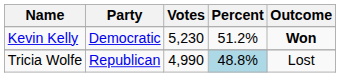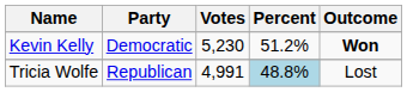 <table class=wikitable style="text-align:center">
 <tr>
 <th>Name</th>
 <th>Party</th>
 <th>Votes</th>
 <th>Percent</th>
 <th>Outcome</th>
 </tr>
 <tr>
 </tr>
 <tr>
 <td align=left><a href='#'>Kevin Kelly</a></td>
 <td><a href='#'>Democratic</a></td>
 <td>5,230</td>
 <td>51.2%</td>
 <td><strong>Won</strong></td>
 </tr>
 <tr>
 </tr>
 <tr>
 <td align=left>Tricia Wolfe</td>
 <td><a href='#'>Republican</a></td>
-<td>4,990</td>
+<td>4,991</td>
 <td style="background: lightblue;">48.8%</td>
 <td>Lost</td>
 </tr>
 </table>
